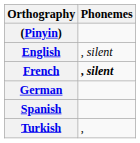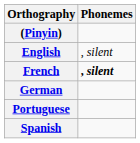 <table class="wikitable mw-collapsible">
 <tr>
 <th>Orthography</th>
 <th>Phonemes</th>
 </tr>
 <tr>
 <th> (<a href='#'>Pinyin</a>)</th>
 <td></td>
 </tr>
 <tr>
 <th><a href='#'>English</a></th>
 <td>, <em>silent</em></td>
 </tr>
 <tr>
 <th><a href='#'>French</a></th>
 <td><strong>, <em>silent</em></strong></td>
 </tr>
 <tr>
 <th><a href='#'>German</a></th>
 <td></td>
 </tr>
 <tr>
+<th><a href='#'>Portuguese</a></th>
+<td></td>
+</tr>
+<tr>
 <th><a href='#'>Spanish</a></th>
 <td></td>
 </tr>
-<tr>
-<th><a href='#'>Turkish</a></th>
-<td>, </td>
-</tr>
 </table>
